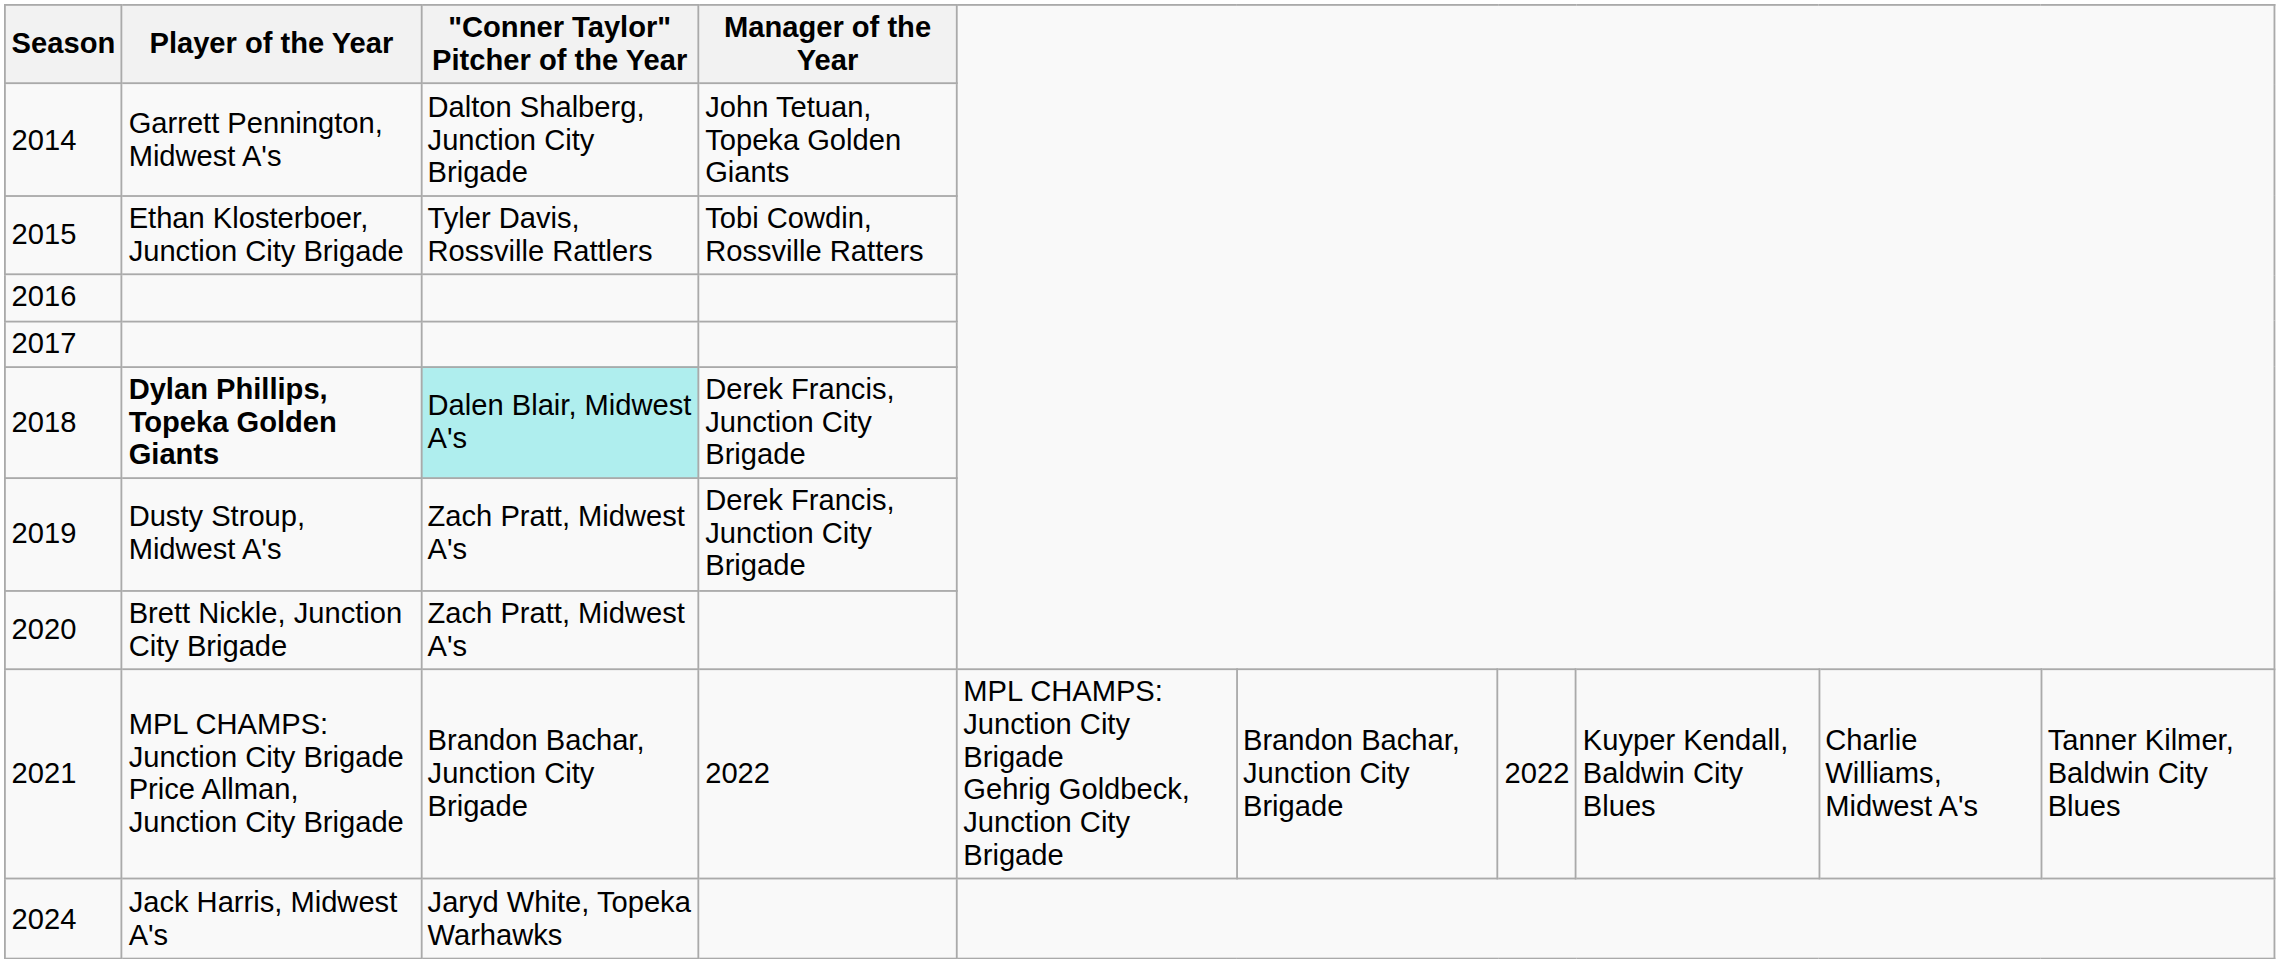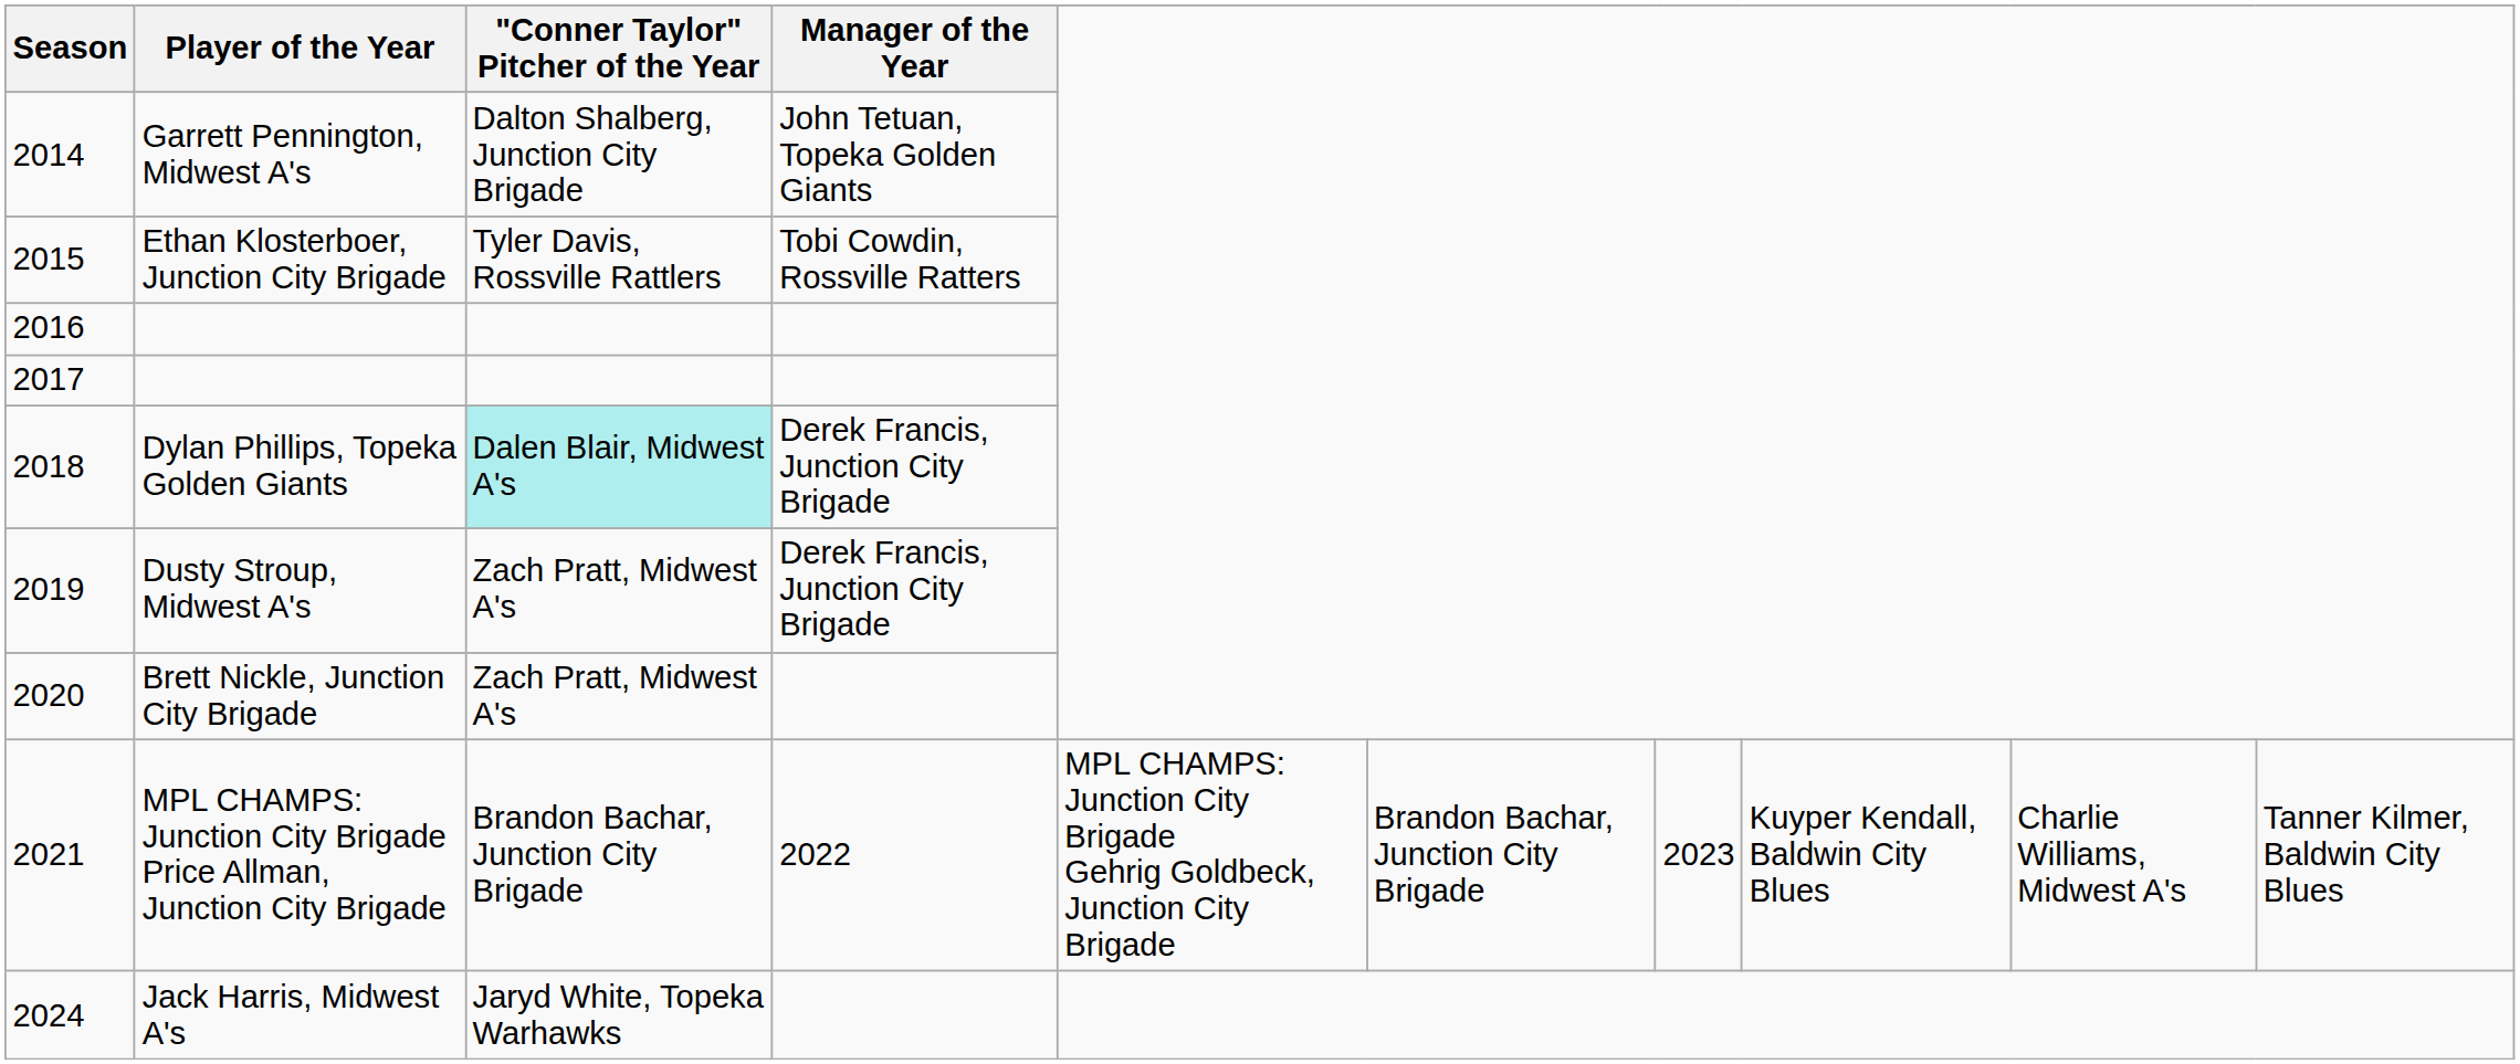 <table class="wikitable">
 <tr>
 <th>Season</th>
 <th>Player of the Year</th>
 <th>"Conner Taylor" Pitcher of the Year</th>
 <th>Manager of the Year</th>
 </tr>
 <tr>
 <td>2014</td>
 <td>Garrett Pennington, Midwest A's</td>
 <td>Dalton Shalberg, Junction City Brigade</td>
 <td>John Tetuan, Topeka Golden Giants</td>
 </tr>
 <tr>
 <td>2015</td>
 <td>Ethan Klosterboer, Junction City Brigade</td>
 <td>Tyler Davis, Rossville Rattlers</td>
 <td>Tobi Cowdin, Rossville Ratters</td>
 </tr>
 <tr>
 <td>2016</td>
 <td></td>
 <td></td>
 <td></td>
 </tr>
 <tr>
 <td>2017</td>
 <td></td>
 <td></td>
 <td></td>
 </tr>
 <tr>
 <td>2018</td>
-<td><strong>Dylan Phillips, Topeka Golden Giants</strong></td>
+<td>Dylan Phillips, Topeka Golden Giants</td>
 <td style="background: paleturquoise;">Dalen Blair, Midwest A's</td>
 <td>Derek Francis, Junction City Brigade</td>
 </tr>
 <tr>
 <td>2019</td>
 <td>Dusty Stroup, Midwest A's</td>
 <td>Zach Pratt, Midwest A's</td>
 <td>Derek Francis, Junction City Brigade</td>
 </tr>
 <tr>
 <td>2020</td>
 <td>Brett Nickle, Junction City Brigade</td>
 <td>Zach Pratt, Midwest A's</td>
 <td></td>
 </tr>
 <tr>
 <td>2021</td>
 <td>MPL CHAMPS: Junction City Brigade<br>Price Allman, Junction City Brigade</td>
 <td>Brandon Bachar, Junction City Brigade</td>
 <td>2022</td>
 <td>MPL CHAMPS: Junction City Brigade<br>Gehrig Goldbeck, Junction City Brigade</td>
 <td>Brandon Bachar, Junction City Brigade</td>
-<td>2022</td>
+<td>2023</td>
 <td>Kuyper Kendall, Baldwin City Blues</td>
 <td>Charlie Williams, Midwest A's</td>
 <td>Tanner Kilmer, Baldwin City Blues</td>
 </tr>
 <tr>
 <td>2024</td>
 <td>Jack Harris, Midwest A's</td>
 <td>Jaryd White, Topeka Warhawks</td>
 <td></td>
 </tr>
 </table>
